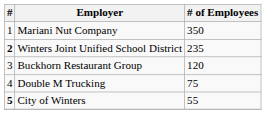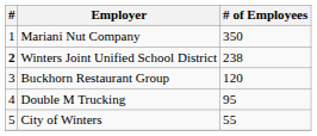 <table class="wikitable" border="1">
 <tr>
 <th>#</th>
 <th>Employer</th>
 <th># of Employees</th>
 </tr>
 <tr>
 <td>1</td>
 <td>Mariani Nut Company</td>
 <td>350</td>
 </tr>
 <tr>
 <td><strong>2</strong></td>
 <td>Winters Joint Unified School District</td>
-<td>235</td>
+<td>238</td>
 </tr>
 <tr>
 <td>3</td>
 <td>Buckhorn Restaurant Group</td>
 <td>120</td>
 </tr>
 <tr>
 <td>4</td>
 <td>Double M Trucking</td>
-<td>75</td>
+<td>95</td>
 </tr>
 <tr>
-<td><strong>5</strong></td>
+<td>5</td>
 <td>City of Winters</td>
 <td>55</td>
 </tr>
 <tr>
 </tr>
 </table>
